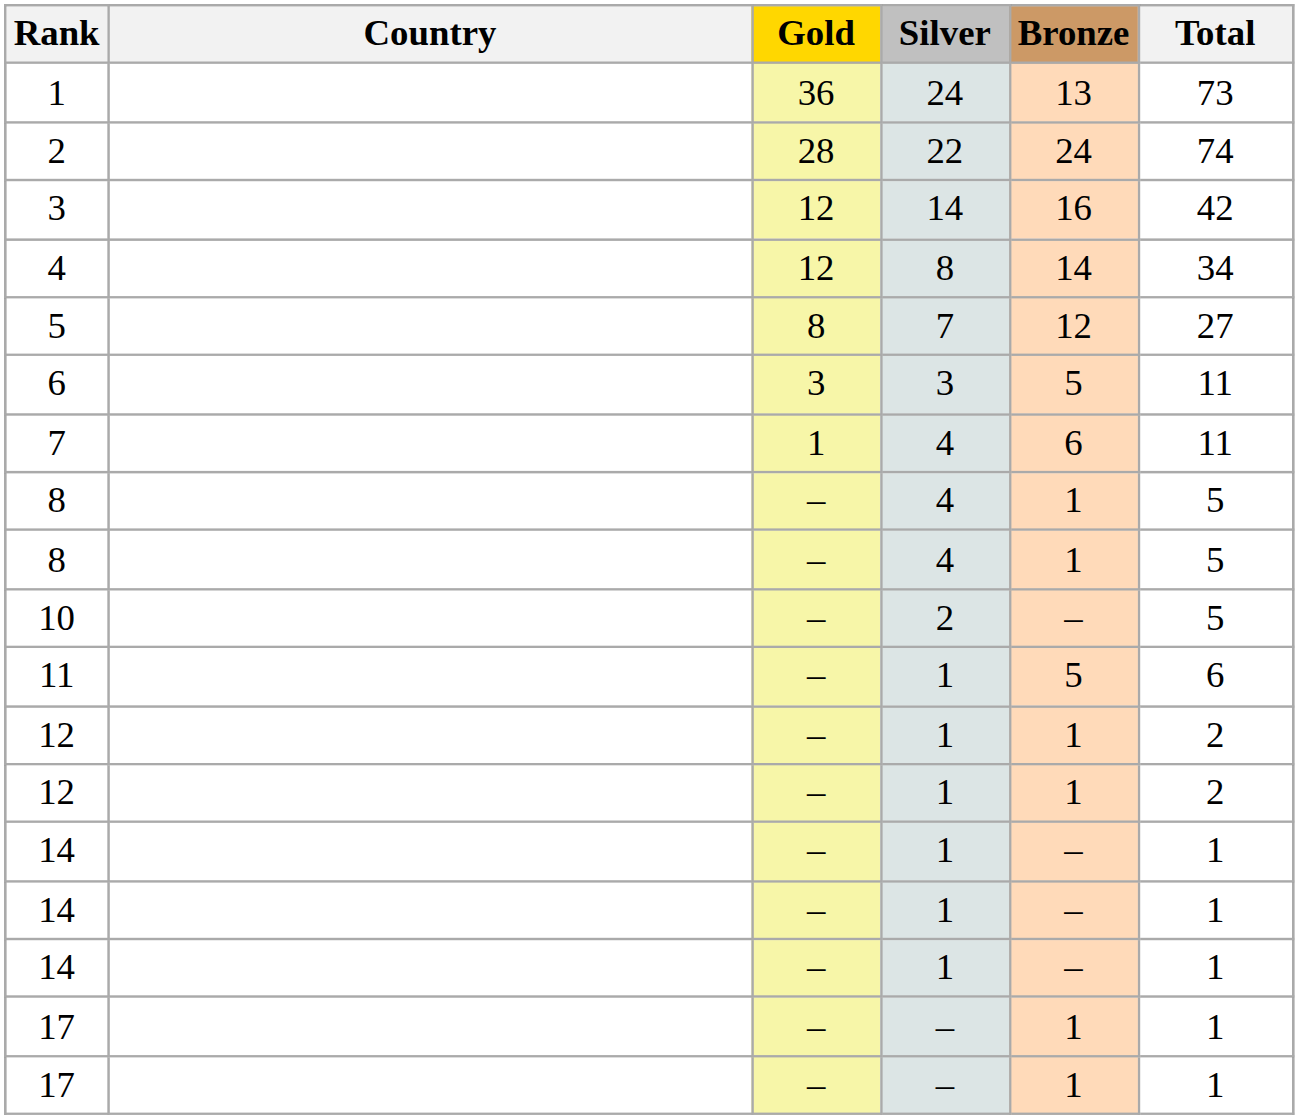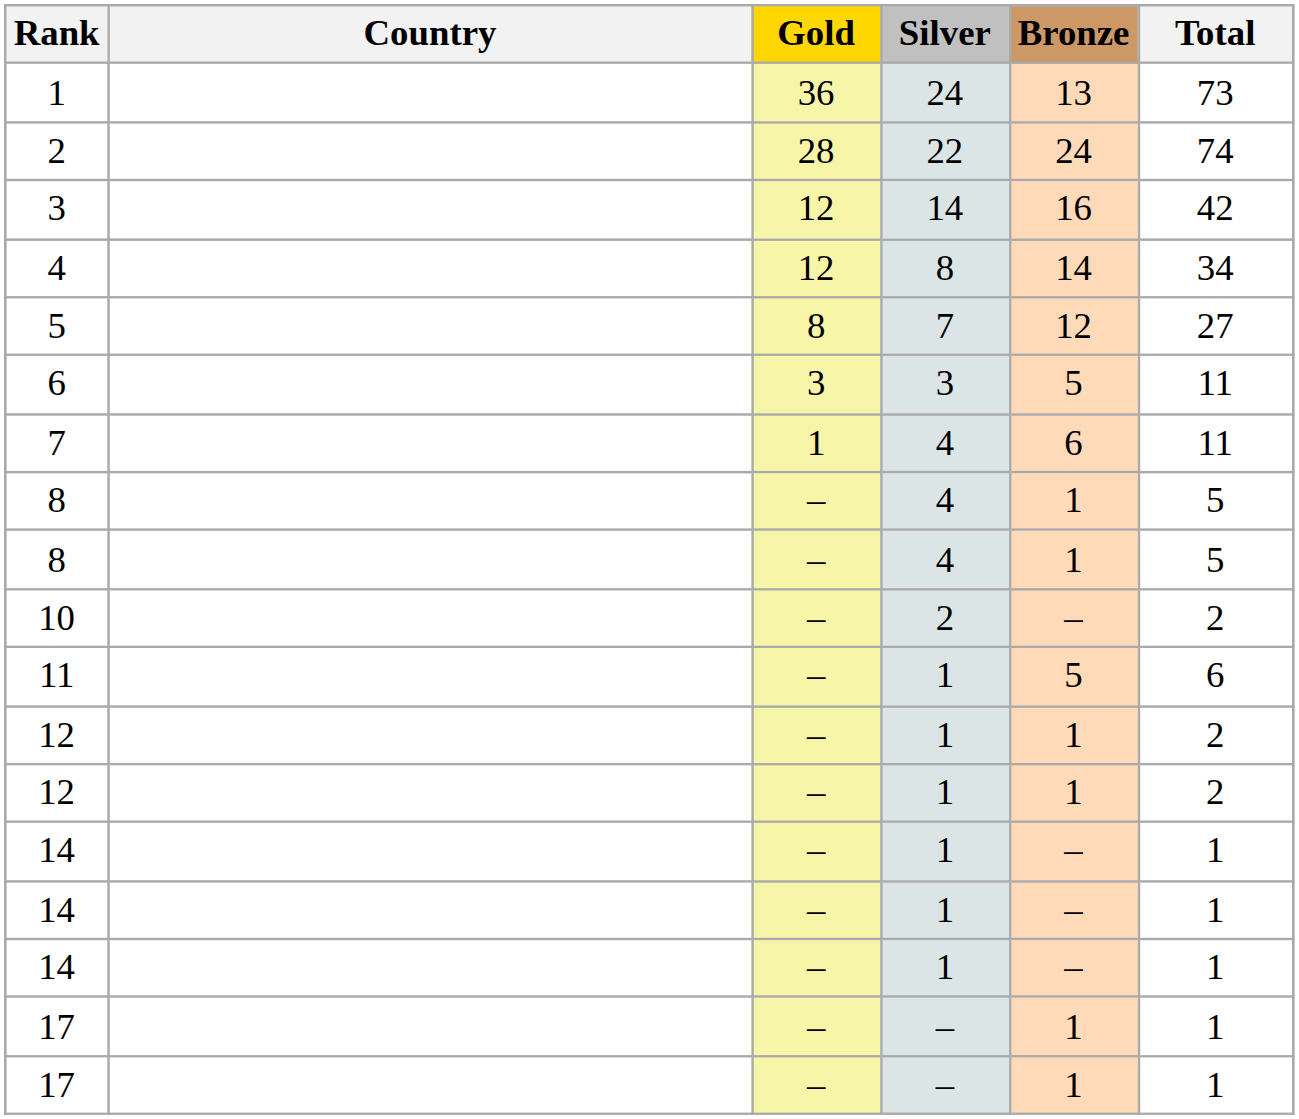 <table class="wikitable" style="border:1px solid #808080; background:#808080;" cellspacing="1" cellpadding="2">
 <tr style="background:#EFEFEF;">
 <th width="8%">Rank</th>
 <th width="50%">Country</th>
 <th width="10%" style="background:gold">Gold</th>
 <th width="10%" style="background:silver">Silver</th>
 <th width="10%" style="background:#CC9966">Bronze</th>
 <th width="12%">Total</th>
 </tr>
 <tr style="background:#FFFFFF" align="center">
 <td>1</td>
 <td align="left"></td>
 <td style="background:#F7F6A8;">36</td>
 <td style="background:#DCE5E5;">24</td>
 <td style="background:#FFDAB9;">13</td>
 <td>73</td>
 </tr>
 <tr style="background:#FFFFFF" align="center">
 <td>2</td>
 <td align="left"></td>
 <td style="background:#F7F6A8;">28</td>
 <td style="background:#DCE5E5;">22</td>
 <td style="background:#FFDAB9;">24</td>
 <td>74</td>
 </tr>
 <tr style="background:#FFFFFF" align="center">
 <td>3</td>
 <td align="left"></td>
 <td style="background:#F7F6A8;">12</td>
 <td style="background:#DCE5E5;">14</td>
 <td style="background:#FFDAB9;">16</td>
 <td>42</td>
 </tr>
 <tr style="background:#FFFFFF" align="center">
 <td>4</td>
 <td align="left"></td>
 <td style="background:#F7F6A8;">12</td>
 <td style="background:#DCE5E5;">8</td>
 <td style="background:#FFDAB9;">14</td>
 <td>34</td>
 </tr>
 <tr style="background:#FFFFFF" align="center">
 <td>5</td>
 <td align="left"></td>
 <td style="background:#F7F6A8;">8</td>
 <td style="background:#DCE5E5;">7</td>
 <td style="background:#FFDAB9;">12</td>
 <td>27</td>
 </tr>
 <tr style="background:#FFFFFF" align="center">
 <td>6</td>
 <td align="left"></td>
 <td style="background:#F7F6A8;">3</td>
 <td style="background:#DCE5E5;">3</td>
 <td style="background:#FFDAB9;">5</td>
 <td>11</td>
 </tr>
 <tr style="background:#FFFFFF" align="center">
 <td>7</td>
 <td align="left"></td>
 <td style="background:#F7F6A8;">1</td>
 <td style="background:#DCE5E5;">4</td>
 <td style="background:#FFDAB9;">6</td>
 <td>11</td>
 </tr>
 <tr style="background:#FFFFFF" align="center">
 <td>8</td>
 <td align="left"></td>
 <td style="background:#F7F6A8;">–</td>
 <td style="background:#DCE5E5;">4</td>
 <td style="background:#FFDAB9;">1</td>
 <td>5</td>
 </tr>
 <tr style="background:#FFFFFF" align="center">
 <td>8</td>
 <td align="left"></td>
 <td style="background:#F7F6A8;">–</td>
 <td style="background:#DCE5E5;">4</td>
 <td style="background:#FFDAB9;">1</td>
 <td>5</td>
 </tr>
 <tr style="background:#FFFFFF" align="center">
 <td>10</td>
 <td align="left"></td>
 <td style="background:#F7F6A8;">–</td>
 <td style="background:#DCE5E5;">2</td>
 <td style="background:#FFDAB9;">–</td>
-<td>5</td>
+<td>2</td>
 </tr>
 <tr style="background:#FFFFFF" align="center">
 <td>11</td>
 <td align="left"></td>
 <td style="background:#F7F6A8;">–</td>
 <td style="background:#DCE5E5;">1</td>
 <td style="background:#FFDAB9;">5</td>
 <td>6</td>
 </tr>
 <tr style="background:#FFFFFF" align="center">
 <td>12</td>
 <td align="left"></td>
 <td style="background:#F7F6A8;">–</td>
 <td style="background:#DCE5E5;">1</td>
 <td style="background:#FFDAB9;">1</td>
 <td>2</td>
 </tr>
 <tr style="background:#FFFFFF" align="center">
 <td>12</td>
 <td align="left"></td>
 <td style="background:#F7F6A8;">–</td>
 <td style="background:#DCE5E5;">1</td>
 <td style="background:#FFDAB9;">1</td>
 <td>2</td>
 </tr>
 <tr style="background:#FFFFFF" align="center">
 <td>14</td>
 <td align="left"></td>
 <td style="background:#F7F6A8;">–</td>
 <td style="background:#DCE5E5;">1</td>
 <td style="background:#FFDAB9;">–</td>
 <td>1</td>
 </tr>
 <tr style="background:#FFFFFF" align="center">
 <td>14</td>
 <td align="left"></td>
 <td style="background:#F7F6A8;">–</td>
 <td style="background:#DCE5E5;">1</td>
 <td style="background:#FFDAB9;">–</td>
 <td>1</td>
 </tr>
 <tr style="background:#FFFFFF" align="center">
 <td>14</td>
 <td align="left"></td>
 <td style="background:#F7F6A8;">–</td>
 <td style="background:#DCE5E5;">1</td>
 <td style="background:#FFDAB9;">–</td>
 <td>1</td>
 </tr>
 <tr style="background:#FFFFFF" align="center">
 <td>17</td>
 <td align="left"></td>
 <td style="background:#F7F6A8;">–</td>
 <td style="background:#DCE5E5;">–</td>
 <td style="background:#FFDAB9;">1</td>
 <td>1</td>
 </tr>
 <tr style="background:#FFFFFF" align="center">
 <td>17</td>
 <td align="left"></td>
 <td style="background:#F7F6A8;">–</td>
 <td style="background:#DCE5E5;">–</td>
 <td style="background:#FFDAB9;">1</td>
 <td>1</td>
 </tr>
 </table>
